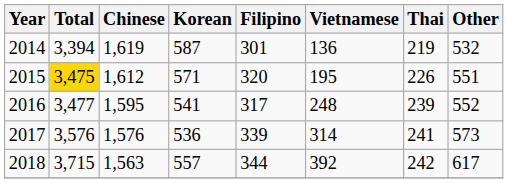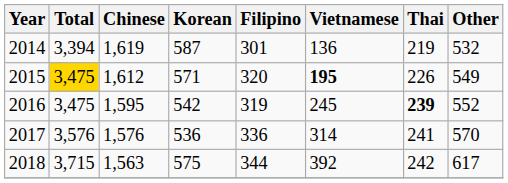 <table class="wikitable sortable">
 <tr>
 <th scope="col">Year</th>
 <th scope="col">Total</th>
 <th scope="col">Chinese</th>
 <th scope="col">Korean</th>
 <th scope="col">Filipino</th>
 <th scope="col">Vietnamese</th>
 <th scope="col">Thai</th>
 <th scope="col">Other</th>
 </tr>
 <tr>
 <td>2014</td>
 <td>3,394</td>
 <td>1,619</td>
 <td>587</td>
 <td>301</td>
 <td>136</td>
 <td>219</td>
 <td>532</td>
 </tr>
 <tr>
 <td>2015</td>
 <td style="background: gold;">3,475</td>
 <td>1,612</td>
 <td>571</td>
 <td>320</td>
-<td>195</td>
+<td><strong>195</strong></td>
 <td>226</td>
-<td>551</td>
+<td>549</td>
 </tr>
 <tr>
 <td>2016</td>
-<td>3,477</td>
+<td>3,475</td>
 <td>1,595</td>
-<td>541</td>
-<td>317</td>
-<td>248</td>
-<td>239</td>
+<td>542</td>
+<td>319</td>
+<td>245</td>
+<td><strong>239</strong></td>
 <td>552</td>
 </tr>
 <tr>
 <td>2017</td>
 <td>3,576</td>
 <td>1,576</td>
 <td>536</td>
-<td>339</td>
+<td>336</td>
 <td>314</td>
 <td>241</td>
-<td>573</td>
+<td>570</td>
 </tr>
 <tr>
 <td>2018</td>
 <td>3,715</td>
 <td>1,563</td>
-<td>557</td>
+<td>575</td>
 <td>344</td>
 <td>392</td>
 <td>242</td>
 <td>617</td>
 </tr>
 <tr>
 </tr>
 </table>
